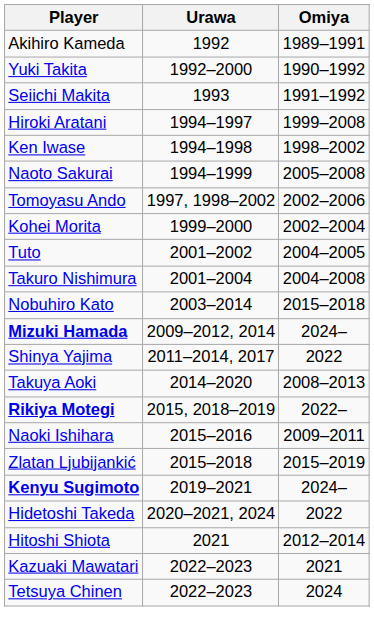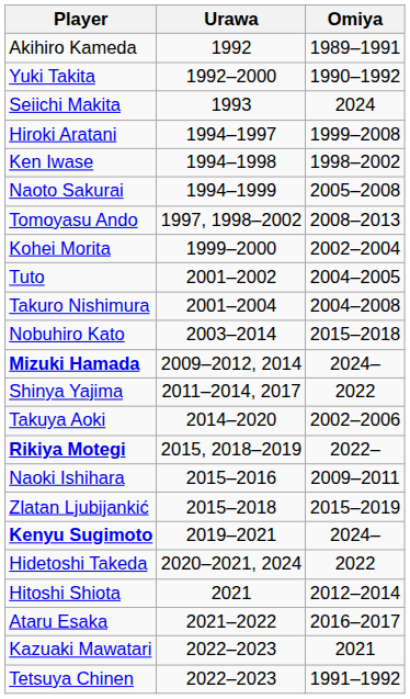 <table class="wikitable" style="text-align:center">
 <tr>
 <th>Player</th>
 <th>Urawa</th>
 <th>Omiya</th>
 </tr>
 <tr>
 <td align=left> Akihiro Kameda</td>
 <td>1992</td>
 <td>1989–1991</td>
 </tr>
 <tr>
 <td align=left> <a href='#'>Yuki Takita</a></td>
 <td>1992–2000</td>
 <td>1990–1992</td>
 </tr>
 <tr>
 <td align=left> <a href='#'>Seiichi Makita</a></td>
 <td>1993</td>
-<td>1991–1992</td>
+<td>2024</td>
 </tr>
 <tr>
 <td align=left> <a href='#'>Hiroki Aratani</a></td>
 <td>1994–1997</td>
 <td>1999–2008</td>
 </tr>
 <tr>
 <td align=left> <a href='#'>Ken Iwase</a></td>
 <td>1994–1998</td>
 <td>1998–2002</td>
 </tr>
 <tr>
 <td align=left> <a href='#'>Naoto Sakurai</a></td>
 <td>1994–1999</td>
 <td>2005–2008</td>
 </tr>
 <tr>
 <td align=left> <a href='#'>Tomoyasu Ando</a></td>
 <td>1997, 1998–2002</td>
-<td>2002–2006</td>
+<td>2008–2013</td>
 </tr>
 <tr>
 <td align=left> <a href='#'>Kohei Morita</a></td>
 <td>1999–2000</td>
 <td>2002–2004</td>
 </tr>
 <tr>
 <td align=left> <a href='#'>Tuto</a></td>
 <td>2001–2002</td>
 <td>2004–2005</td>
 </tr>
 <tr>
 <td align=left> <a href='#'>Takuro Nishimura</a></td>
 <td>2001–2004</td>
 <td>2004–2008</td>
 </tr>
 <tr>
 <td align=left> <a href='#'>Nobuhiro Kato</a></td>
 <td>2003–2014</td>
 <td>2015–2018</td>
 </tr>
 <tr>
 <td align=left> <strong><a href='#'>Mizuki Hamada</a></strong></td>
 <td>2009–2012, 2014</td>
 <td>2024–</td>
 </tr>
 <tr>
 <td align=left> <a href='#'>Shinya Yajima</a></td>
 <td>2011–2014, 2017</td>
 <td>2022</td>
 </tr>
 <tr>
 <td align=left> <a href='#'>Takuya Aoki</a></td>
 <td>2014–2020</td>
-<td>2008–2013</td>
+<td>2002–2006</td>
 </tr>
 <tr>
 <td align=left> <strong><a href='#'>Rikiya Motegi</a></strong></td>
 <td>2015, 2018–2019</td>
 <td>2022–</td>
 </tr>
 <tr>
 <td align=left> <a href='#'>Naoki Ishihara</a></td>
 <td>2015–2016</td>
 <td>2009–2011</td>
 </tr>
 <tr>
 <td align=left> <a href='#'>Zlatan Ljubijankić</a></td>
 <td>2015–2018</td>
 <td>2015–2019</td>
 </tr>
 <tr>
 <td align=left> <strong><a href='#'>Kenyu Sugimoto</a></strong></td>
 <td>2019–2021</td>
 <td>2024–</td>
 </tr>
 <tr>
 <td align=left> <a href='#'>Hidetoshi Takeda</a></td>
 <td>2020–2021, 2024</td>
 <td>2022</td>
 </tr>
 <tr>
 <td align=left> <a href='#'>Hitoshi Shiota</a></td>
 <td>2021</td>
 <td>2012–2014</td>
 </tr>
 <tr>
+<td align=left> <a href='#'>Ataru Esaka</a></td>
+<td>2021–2022</td>
+<td>2016–2017</td>
+</tr>
+<tr>
 <td align=left> <a href='#'>Kazuaki Mawatari</a></td>
 <td>2022–2023</td>
 <td>2021</td>
 </tr>
 <tr>
 <td align=left> <a href='#'>Tetsuya Chinen</a></td>
 <td>2022–2023</td>
-<td>2024</td>
+<td>1991–1992</td>
 </tr>
 </table>
